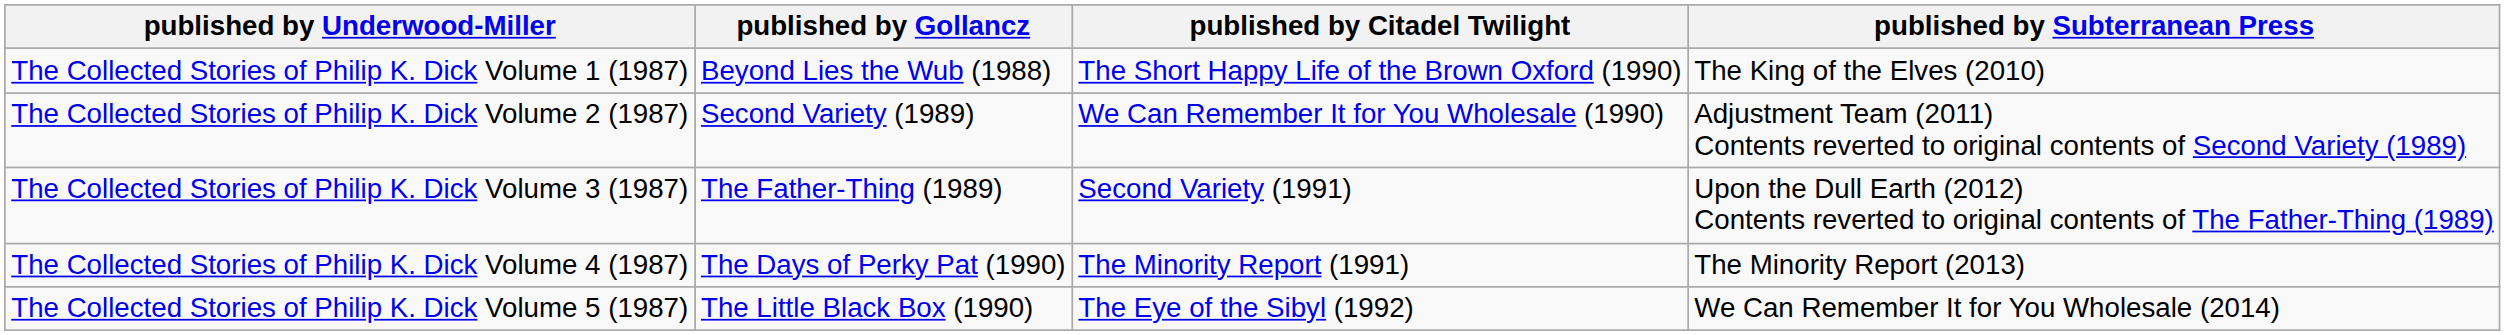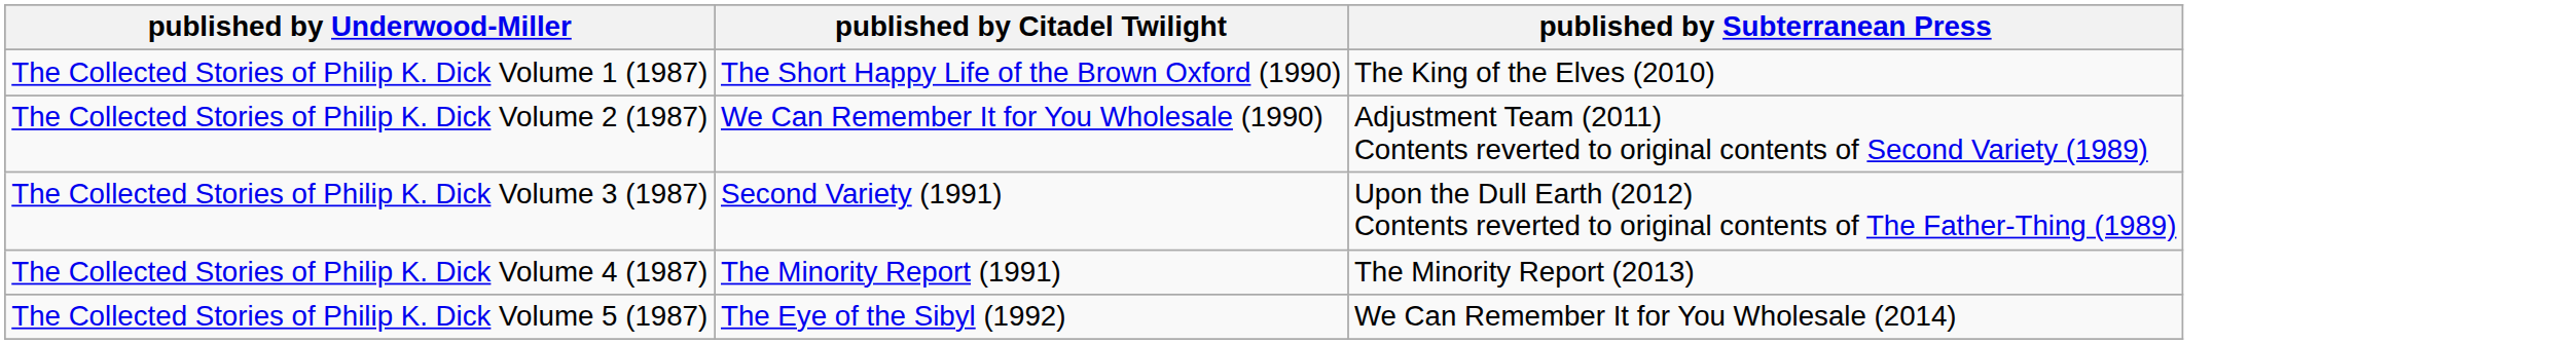 <table class="wikitable" border="1">
 <tr>
 <th>published by <a href='#'>Underwood-Miller</a></th>
-<th>published by <a href='#'>Gollancz</a></th>
 <th>published by Citadel Twilight</th>
 <th>published by <a href='#'>Subterranean Press</a></th>
 </tr>
 <tr valign="top">
 <td><a href='#'>The Collected Stories of Philip K. Dick</a> Volume 1 (1987)</td>
-<td><a href='#'>Beyond Lies the Wub</a> (1988)</td>
 <td><a href='#'>The Short Happy Life of the Brown Oxford</a> (1990)</td>
 <td>The King of the Elves (2010)<br></td>
 </tr>
 <tr valign="top">
 <td><a href='#'>The Collected Stories of Philip K. Dick</a> Volume 2 (1987)</td>
-<td><a href='#'>Second Variety</a> (1989)</td>
 <td><a href='#'>We Can Remember It for You Wholesale</a> (1990)<br></td>
 <td>Adjustment Team (2011)<br>Contents reverted to original contents of <a href='#'>Second Variety (1989)</a></td>
 </tr>
 <tr valign="top">
 <td><a href='#'>The Collected Stories of Philip K. Dick</a> Volume 3 (1987)</td>
-<td><a href='#'>The Father-Thing</a> (1989)</td>
 <td><a href='#'>Second Variety</a> (1991)<br></td>
 <td>Upon the Dull Earth (2012)<br>Contents reverted to original contents of <a href='#'>The Father-Thing (1989)</a></td>
 </tr>
 <tr valign="top">
 <td><a href='#'>The Collected Stories of Philip K. Dick</a> Volume 4 (1987)</td>
-<td><a href='#'>The Days of Perky Pat</a> (1990)</td>
 <td><a href='#'>The Minority Report</a> (1991)</td>
 <td>The Minority Report (2013)</td>
 </tr>
 <tr valign="top">
 <td><a href='#'>The Collected Stories of Philip K. Dick</a> Volume 5 (1987)</td>
-<td><a href='#'>The Little Black Box</a> (1990)</td>
 <td><a href='#'>The Eye of the Sibyl</a> (1992)<br></td>
 <td>We Can Remember It for You Wholesale (2014)<br></td>
 </tr>
 </table>
